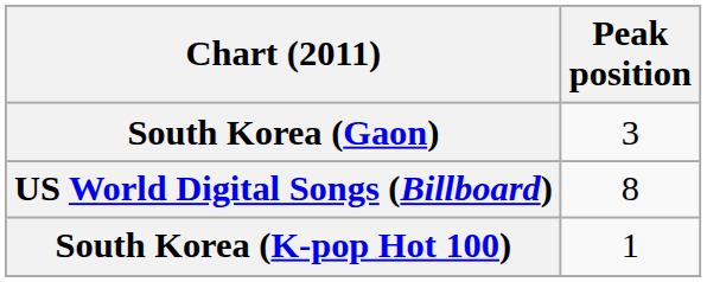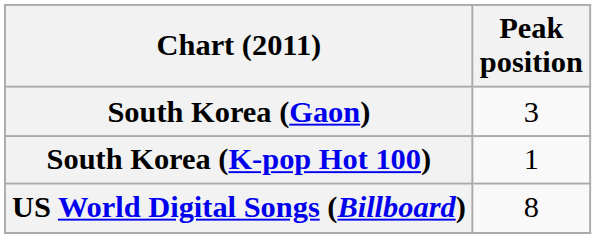 <table class="wikitable sortable plainrowheaders" style="text-align:center;">
 <tr>
 <th>Chart (2011)</th>
 <th>Peak<br>position</th>
 </tr>
 <tr>
 <th scope="row">South Korea (<a href='#'>Gaon</a>)</th>
 <td>3</td>
 </tr>
 <tr>
+<th scope="row">South Korea (<a href='#'>K-pop Hot 100</a>)</th>
+<td>1</td>
+</tr>
+<tr>
 <th scope="row">US <a href='#'>World Digital Songs</a> (<em><a href='#'>Billboard</a></em>)</th>
 <td>8</td>
 </tr>
 <tr>
-<th scope="row">South Korea (<a href='#'>K-pop Hot 100</a>)</th>
-<td>1</td>
-</tr>
-<tr>
 </tr>
 </table>
